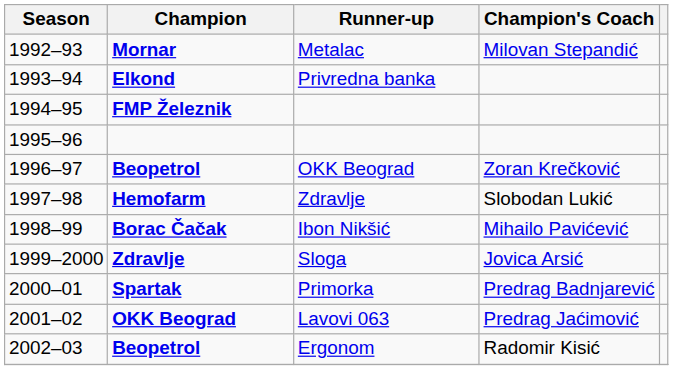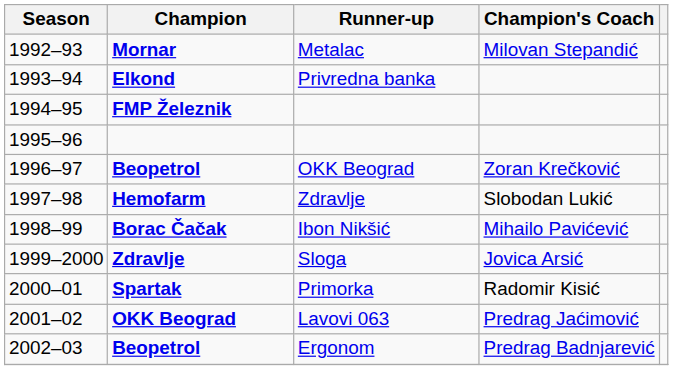 <table class="wikitable">
 <tr>
 <th>Season</th>
 <th width=150>Champion</th>
 <th width=150>Runner-up</th>
 <th>Champion's Coach</th>
 <th></th>
 </tr>
 <tr>
 <td>1992–93</td>
 <td><strong><a href='#'>Mornar</a></strong></td>
 <td><a href='#'>Metalac</a></td>
 <td> <a href='#'>Milovan Stepandić</a></td>
 <td></td>
 </tr>
 <tr>
 <td>1993–94</td>
 <td><strong><a href='#'>Elkond</a></strong></td>
 <td><a href='#'>Privredna banka</a></td>
 <td></td>
 <td></td>
 </tr>
 <tr>
 <td>1994–95</td>
 <td><strong><a href='#'>FMP Železnik</a></strong></td>
 <td></td>
 <td></td>
 <td></td>
 </tr>
 <tr>
 <td>1995–96</td>
 <td></td>
 <td></td>
 <td></td>
 <td></td>
 </tr>
 <tr>
 <td>1996–97</td>
 <td><strong><a href='#'>Beopetrol</a></strong></td>
 <td><a href='#'>OKK Beograd</a></td>
 <td> <a href='#'>Zoran Krečković</a></td>
 <td></td>
 </tr>
 <tr>
 <td>1997–98</td>
 <td><strong><a href='#'>Hemofarm</a></strong></td>
 <td><a href='#'>Zdravlje</a></td>
 <td> Slobodan Lukić</td>
 <td></td>
 </tr>
 <tr>
 <td>1998–99</td>
 <td><strong><a href='#'>Borac Čačak</a></strong></td>
 <td><a href='#'>Ibon Nikšić</a></td>
 <td> <a href='#'>Mihailo Pavićević</a></td>
 <td></td>
 </tr>
 <tr>
 <td>1999–2000</td>
 <td><strong><a href='#'>Zdravlje</a></strong></td>
 <td><a href='#'>Sloga</a></td>
 <td> <a href='#'>Jovica Arsić</a></td>
 <td></td>
 </tr>
 <tr>
 <td>2000–01</td>
 <td><strong><a href='#'>Spartak</a></strong></td>
 <td><a href='#'>Primorka</a></td>
-<td> <a href='#'>Predrag Badnjarević</a></td>
+<td> Radomir Kisić</td>
 <td></td>
 </tr>
 <tr>
 <td>2001–02</td>
 <td><strong><a href='#'>OKK Beograd</a></strong></td>
 <td><a href='#'>Lavovi 063</a></td>
 <td> <a href='#'>Predrag Jaćimović</a></td>
 <td></td>
 </tr>
 <tr>
 <td>2002–03</td>
 <td><strong><a href='#'>Beopetrol</a></strong></td>
 <td><a href='#'>Ergonom</a></td>
-<td> Radomir Kisić</td>
+<td> <a href='#'>Predrag Badnjarević</a></td>
 <td></td>
 </tr>
 <tr>
 </tr>
 </table>
